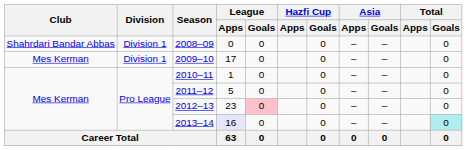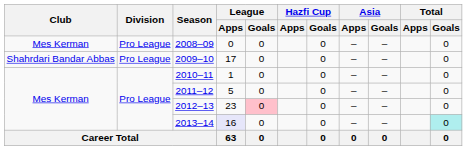 <table class="wikitable" style="text-align: center;">
 <tr>
 <th rowspan="2">Club</th>
 <th rowspan="2">Division</th>
 <th rowspan="2">Season</th>
 <th colspan="2">League</th>
 <th colspan="2"><a href='#'>Hazfi Cup</a></th>
 <th colspan="2"><a href='#'>Asia</a></th>
 <th colspan="2">Total</th>
 </tr>
 <tr>
 <th>Apps</th>
 <th>Goals</th>
 <th>Apps</th>
 <th>Goals</th>
 <th>Apps</th>
 <th>Goals</th>
 <th>Apps</th>
 <th>Goals</th>
 </tr>
 <tr>
-<td><a href='#'>Shahrdari Bandar Abbas</a></td>
-<td><a href='#'>Division 1</a></td>
+<td><a href='#'>Mes Kerman</a></td>
+<td><a href='#'>Pro League</a></td>
 <td><a href='#'>2008–09</a></td>
 <td>0</td>
 <td>0</td>
 <td></td>
 <td>0</td>
 <td>–</td>
 <td>–</td>
 <td></td>
 <td>0</td>
 </tr>
 <tr>
-<td><a href='#'>Mes Kerman</a></td>
-<td><a href='#'>Division 1</a></td>
+<td><a href='#'>Shahrdari Bandar Abbas</a></td>
+<td><a href='#'>Pro League</a></td>
 <td><a href='#'>2009–10</a></td>
 <td>17</td>
 <td>0</td>
 <td></td>
 <td>0</td>
 <td>–</td>
 <td>–</td>
 <td></td>
 <td>0</td>
 </tr>
 <tr>
 <td rowspan="4"><a href='#'>Mes Kerman</a></td>
 <td rowspan="4"><a href='#'>Pro League</a></td>
 <td><a href='#'>2010–11</a></td>
 <td>1</td>
 <td>0</td>
 <td></td>
 <td>0</td>
 <td>–</td>
 <td>–</td>
 <td></td>
 <td>0</td>
 </tr>
 <tr>
 <td><a href='#'>2011–12</a></td>
 <td>5</td>
 <td>0</td>
 <td></td>
 <td>0</td>
 <td>–</td>
 <td>–</td>
 <td></td>
 <td>0</td>
 </tr>
 <tr>
 <td><a href='#'>2012–13</a></td>
 <td>23</td>
 <td style="background: pink;">0</td>
 <td></td>
 <td>0</td>
 <td>–</td>
 <td>–</td>
 <td></td>
 <td>0</td>
 </tr>
 <tr>
 <td><a href='#'>2013–14</a></td>
 <td style="background: lavender;">16</td>
 <td>0</td>
 <td></td>
 <td>0</td>
 <td>–</td>
 <td>–</td>
 <td></td>
 <td style="background: paleturquoise;">0</td>
 </tr>
 <tr>
 <th colspan=3>Career Total</th>
 <th>63</th>
 <th>0</th>
 <th></th>
 <th>0</th>
 <th>0</th>
 <th>0</th>
 <th></th>
 <th>0</th>
 </tr>
 </table>
